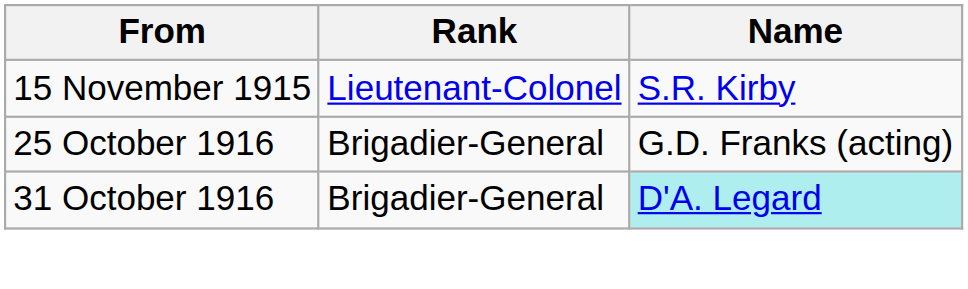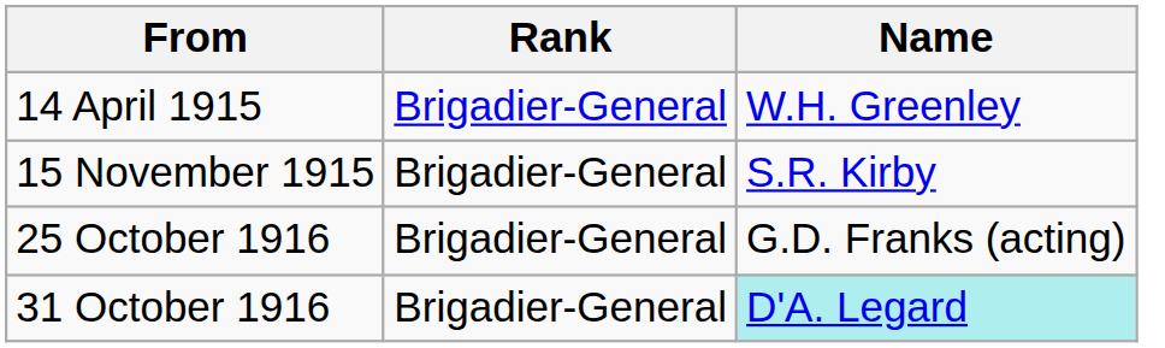 <table class="wikitable">
 <tr>
 <th>From</th>
 <th>Rank</th>
 <th>Name</th>
 </tr>
 <tr>
+<td>14 April 1915</td>
+<td><a href='#'>Brigadier-General</a></td>
+<td><a href='#'>W.H. Greenley</a></td>
+</tr>
+<tr>
 <td>15 November 1915</td>
-<td><a href='#'>Lieutenant-Colonel</a></td>
+<td>Brigadier-General</td>
 <td><a href='#'>S.R. Kirby</a></td>
 </tr>
 <tr>
 <td>25 October 1916</td>
 <td>Brigadier-General</td>
 <td>G.D. Franks (acting)</td>
 </tr>
 <tr>
 <td>31 October 1916</td>
 <td>Brigadier-General</td>
 <td style="background: paleturquoise;"><a href='#'>D'A. Legard</a></td>
 </tr>
 </table>
